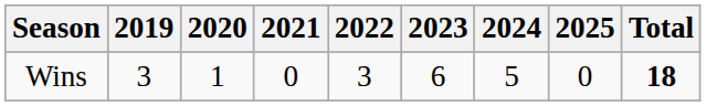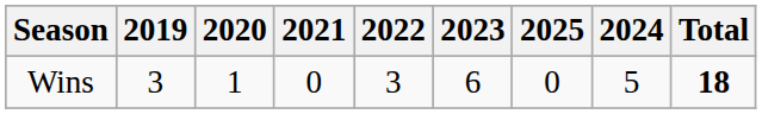 <table class="wikitable">
 <tr>
 <th>Season</th>
 <th>2019</th>
 <th>2020</th>
 <th>2021</th>
 <th>2022</th>
 <th>2023</th>
+<th>2025</th>
 <th>2024</th>
-<th>2025</th>
 <th><strong>Total</strong></th>
 </tr>
 <tr align=center>
 <td>Wins</td>
 <td>3</td>
 <td>1</td>
 <td>0</td>
 <td>3</td>
 <td>6</td>
+<td>0</td>
 <td>5</td>
-<td>0</td>
 <td><strong>18</strong></td>
 </tr>
 </table>
